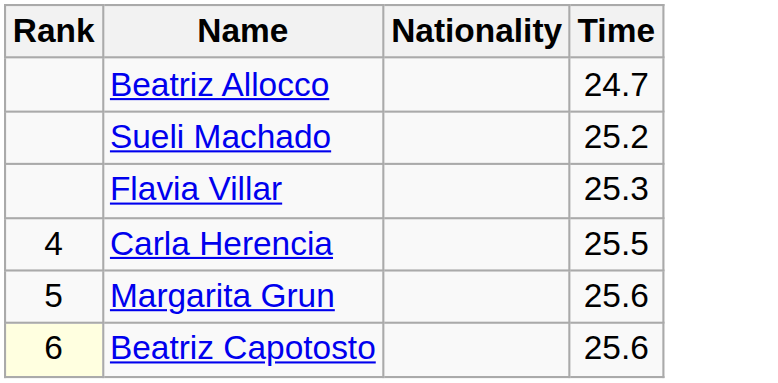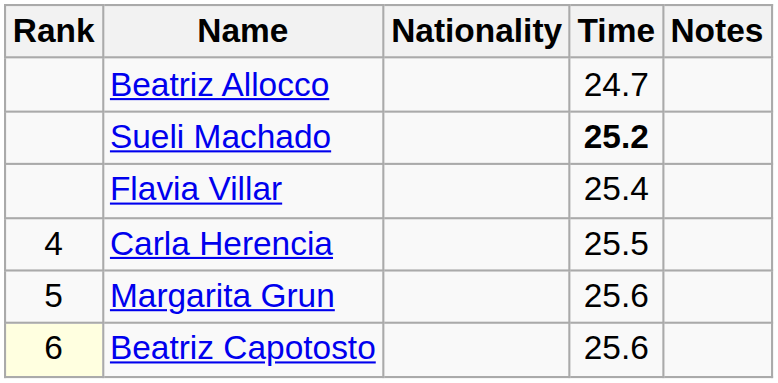 <table class="wikitable sortable" style="text-align:center">
 <tr>
 <th>Rank</th>
 <th>Name</th>
 <th>Nationality</th>
 <th>Time</th>
+<th>Notes</th>
 </tr>
 <tr>
 <td></td>
 <td align=left><a href='#'>Beatriz Allocco</a></td>
 <td align=left></td>
 <td>24.7</td>
+<td></td>
 </tr>
 <tr>
 <td></td>
 <td align=left><a href='#'>Sueli Machado</a></td>
 <td align=left></td>
-<td>25.2</td>
+<td><strong>25.2</strong></td>
+<td></td>
 </tr>
 <tr>
 <td></td>
 <td align=left><a href='#'>Flavia Villar</a></td>
 <td align=left></td>
-<td>25.3</td>
+<td>25.4</td>
+<td></td>
 </tr>
 <tr>
 <td>4</td>
 <td align=left><a href='#'>Carla Herencia</a></td>
 <td align=left></td>
 <td>25.5</td>
+<td></td>
 </tr>
 <tr>
 <td>5</td>
 <td align=left><a href='#'>Margarita Grun</a></td>
 <td align=left></td>
 <td>25.6</td>
+<td></td>
 </tr>
 <tr>
 <td style="background: lightyellow;">6</td>
 <td align=left><a href='#'>Beatriz Capotosto</a></td>
 <td align=left></td>
 <td>25.6</td>
+<td></td>
 </tr>
 </table>
